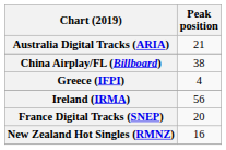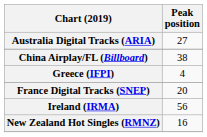 <table class="wikitable sortable plainrowheaders" style="text-align:center">
 <tr>
 <th scope="col">Chart (2019)</th>
 <th scope="col">Peak<br>position</th>
 </tr>
 <tr>
 <th scope="row">Australia Digital Tracks (<a href='#'>ARIA</a>)</th>
-<td>21</td>
+<td>27</td>
 </tr>
 <tr>
 </tr>
 <tr>
 <th scope="row">China Airplay/FL (<em><a href='#'>Billboard</a></em>)</th>
 <td>38</td>
 </tr>
 <tr>
 <th scope="row">Greece (<a href='#'>IFPI</a>)</th>
 <td>4</td>
 </tr>
 <tr>
 </tr>
 <tr>
 </tr>
 <tr>
+<th scope="row">France Digital Tracks (<a href='#'>SNEP</a>)</th>
+<td>20</td>
+</tr>
+<tr>
 <th scope="row">Ireland (<a href='#'>IRMA</a>)</th>
 <td>56</td>
-</tr>
-<tr>
-<th scope="row">France Digital Tracks (<a href='#'>SNEP</a>)</th>
-<td>20</td>
 </tr>
 <tr>
 <th scope="row">New Zealand Hot Singles (<a href='#'>RMNZ</a>)</th>
 <td>16</td>
 </tr>
 <tr>
 </tr>
 <tr>
 </tr>
 <tr>
 </tr>
 <tr>
 </tr>
 <tr>
 </tr>
 </table>
